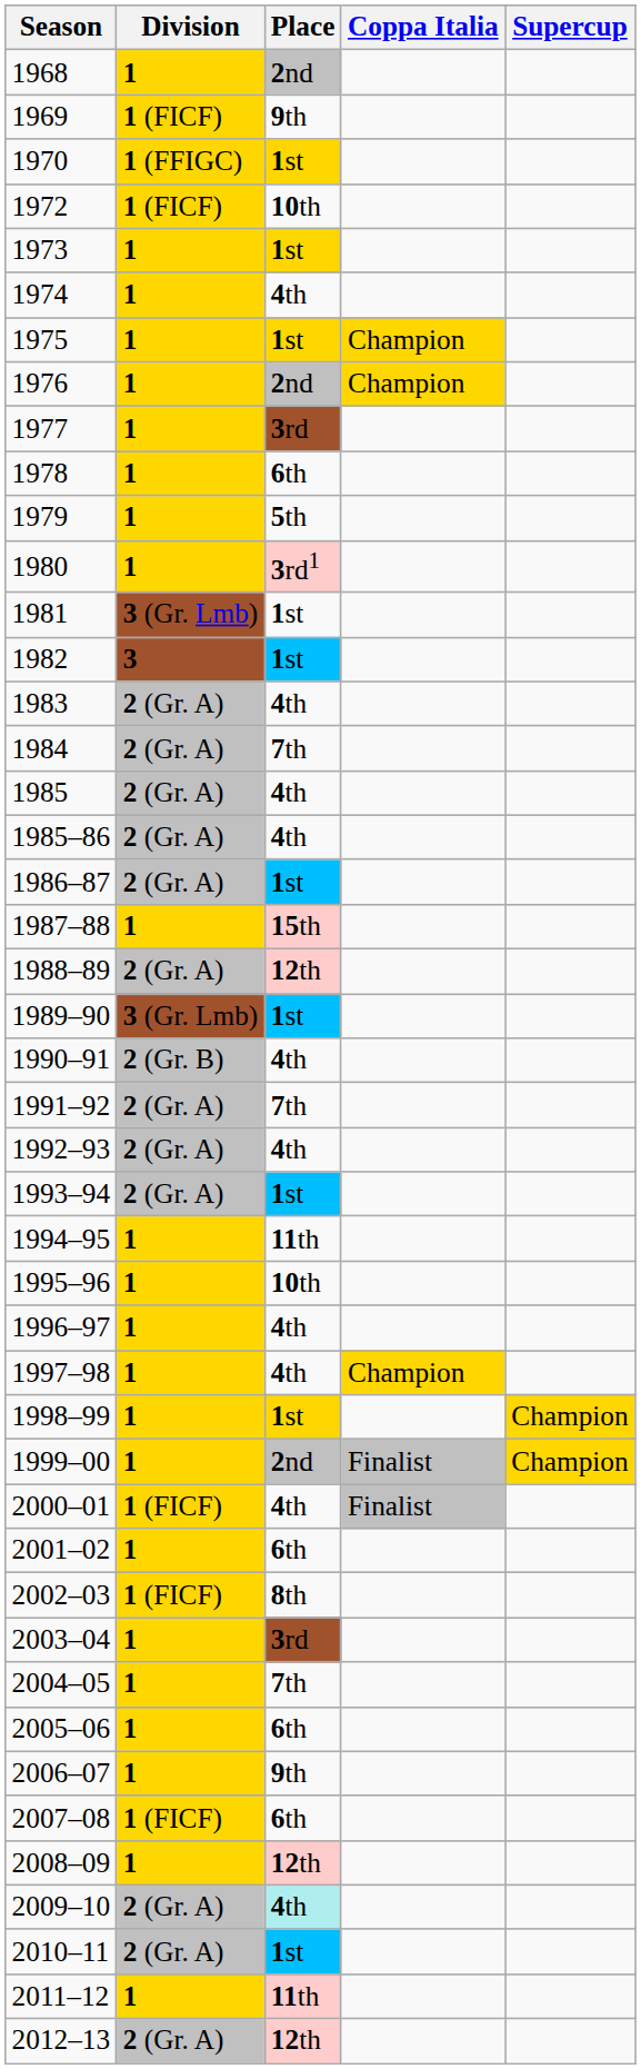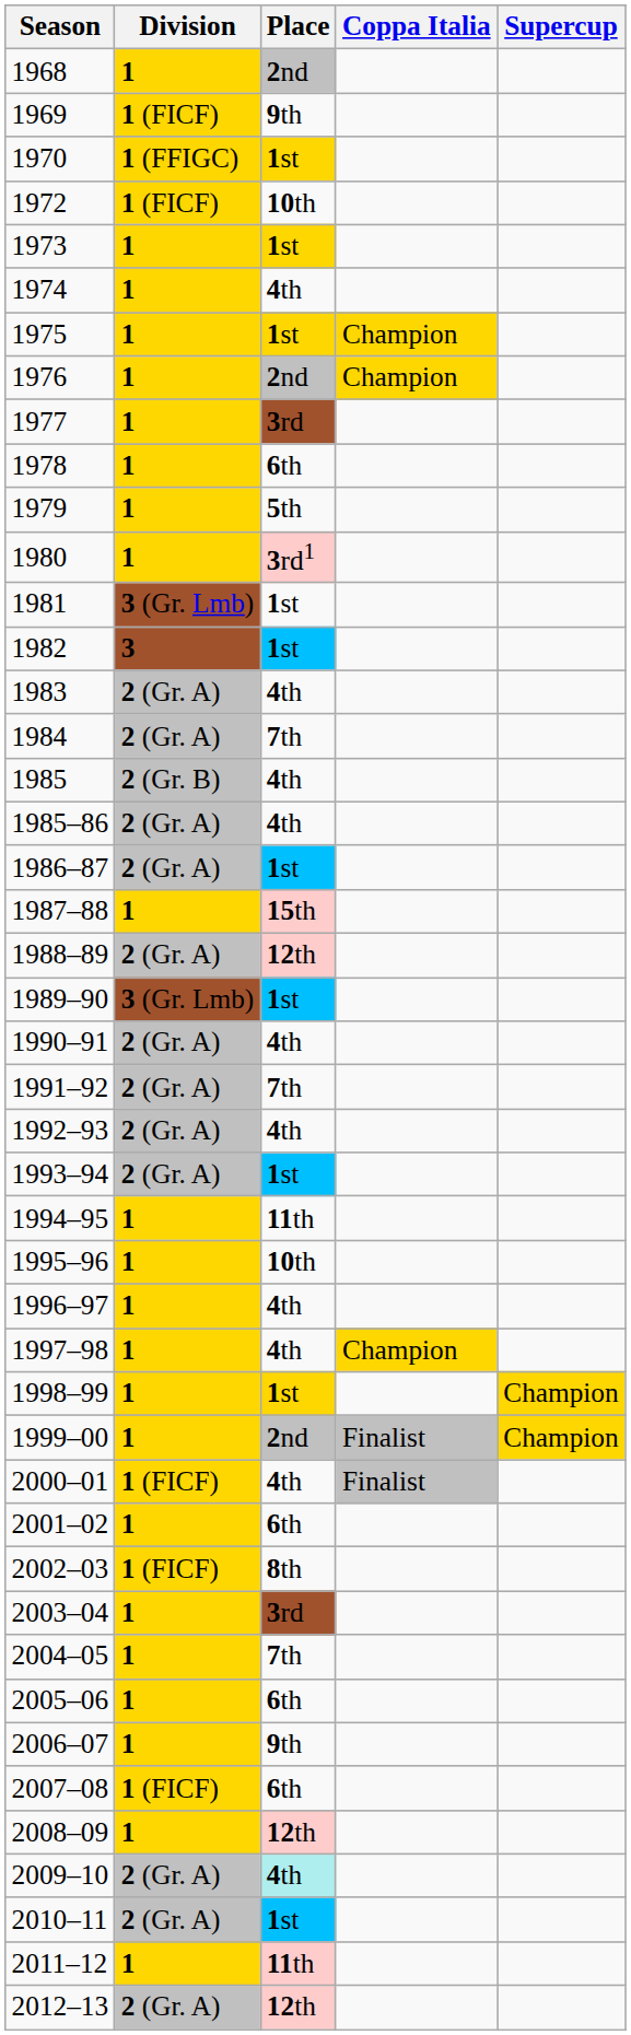 <table class="wikitable">
 <tr style="background:#f0f6fa;">
 <th><strong>Season</strong></th>
 <th><strong>Division</strong></th>
 <th><strong>Place</strong></th>
 <th><strong><a href='#'>Coppa Italia</a></strong></th>
 <th><strong><a href='#'>Supercup</a></strong></th>
 </tr>
 <tr>
 <td>1968</td>
 <td bgcolor=gold><strong>1</strong></td>
 <td bgcolor=silver><strong>2</strong>nd</td>
 <td></td>
 <td></td>
 </tr>
 <tr>
 <td>1969</td>
 <td bgcolor=gold><strong>1</strong> (FICF)</td>
 <td><strong>9</strong>th</td>
 <td></td>
 <td></td>
 </tr>
 <tr>
 <td>1970</td>
 <td bgcolor=gold><strong>1</strong> (FFIGC)</td>
 <td bgcolor=gold><strong>1</strong>st</td>
 <td></td>
 <td></td>
 </tr>
 <tr>
 <td>1972</td>
 <td bgcolor=gold><strong>1</strong> (FICF)</td>
 <td><strong>10</strong>th</td>
 <td></td>
 <td></td>
 </tr>
 <tr>
 <td>1973</td>
 <td bgcolor=gold><strong>1</strong></td>
 <td bgcolor=gold><strong>1</strong>st</td>
 <td></td>
 <td></td>
 </tr>
 <tr>
 <td>1974</td>
 <td bgcolor=gold><strong>1</strong></td>
 <td><strong>4</strong>th</td>
 <td></td>
 <td></td>
 </tr>
 <tr>
 <td>1975</td>
 <td bgcolor=gold><strong>1</strong></td>
 <td bgcolor=gold><strong>1</strong>st</td>
 <td bgcolor=gold>Champion</td>
 <td></td>
 </tr>
 <tr>
 <td>1976</td>
 <td bgcolor=gold><strong>1</strong></td>
 <td bgcolor=silver><strong>2</strong>nd</td>
 <td bgcolor=gold>Champion</td>
 <td></td>
 </tr>
 <tr>
 <td>1977</td>
 <td bgcolor=gold><strong>1</strong></td>
 <td bgcolor=#A0522D><strong>3</strong>rd</td>
 <td></td>
 <td></td>
 </tr>
 <tr>
 <td>1978</td>
 <td bgcolor=gold><strong>1</strong></td>
 <td><strong>6</strong>th</td>
 <td></td>
 <td></td>
 </tr>
 <tr>
 <td>1979</td>
 <td bgcolor=gold><strong>1</strong></td>
 <td><strong>5</strong>th</td>
 <td></td>
 <td></td>
 </tr>
 <tr>
 <td>1980</td>
 <td bgcolor=gold><strong>1</strong></td>
 <td bgcolor=FFCCCC><strong>3</strong>rd<sup>1</sup></td>
 <td></td>
 <td></td>
 </tr>
 <tr>
 <td>1981</td>
 <td bgcolor=#A0522D><strong>3</strong> (Gr. <a href='#'>Lmb</a>)</td>
 <td><strong>1</strong>st</td>
 <td></td>
 <td></td>
 </tr>
 <tr>
 <td>1982</td>
 <td bgcolor=#A0522D><strong>3</strong></td>
 <td bgcolor=#00BFFF><strong>1</strong>st</td>
 <td></td>
 <td></td>
 </tr>
 <tr>
 <td>1983</td>
 <td bgcolor=silver><strong>2</strong> (Gr. A)</td>
 <td><strong>4</strong>th</td>
 <td></td>
 <td></td>
 </tr>
 <tr>
 <td>1984</td>
 <td bgcolor=silver><strong>2</strong> (Gr. A)</td>
 <td><strong>7</strong>th</td>
 <td></td>
 <td></td>
 </tr>
 <tr>
 <td>1985</td>
-<td bgcolor=silver><strong>2</strong> (Gr. A)</td>
+<td bgcolor=silver><strong>2</strong> (Gr. B)</td>
 <td><strong>4</strong>th</td>
 <td></td>
 <td></td>
 </tr>
 <tr>
 <td>1985–86</td>
 <td bgcolor=silver><strong>2</strong> (Gr. A)</td>
 <td><strong>4</strong>th</td>
 <td></td>
 <td></td>
 </tr>
 <tr>
 <td>1986–87</td>
 <td bgcolor=silver><strong>2</strong> (Gr. A)</td>
 <td bgcolor=#00BFFF><strong>1</strong>st</td>
 <td></td>
 <td></td>
 </tr>
 <tr>
 <td>1987–88</td>
 <td bgcolor=gold><strong>1</strong></td>
 <td bgcolor=FFCCCC><strong>15</strong>th</td>
 <td></td>
 <td></td>
 </tr>
 <tr>
 <td>1988–89</td>
 <td bgcolor=silver><strong>2</strong> (Gr. A)</td>
 <td bgcolor=FFCCCC><strong>12</strong>th</td>
 <td></td>
 <td></td>
 </tr>
 <tr>
 <td>1989–90</td>
 <td bgcolor=#A0522D><strong>3</strong> (Gr. Lmb)</td>
 <td bgcolor=#00BFFF><strong>1</strong>st</td>
 <td></td>
 <td></td>
 </tr>
 <tr>
 <td>1990–91</td>
-<td bgcolor=silver><strong>2</strong> (Gr. B)</td>
+<td bgcolor=silver><strong>2</strong> (Gr. A)</td>
 <td><strong>4</strong>th</td>
 <td></td>
 <td></td>
 </tr>
 <tr>
 <td>1991–92</td>
 <td bgcolor=silver><strong>2</strong> (Gr. A)</td>
 <td><strong>7</strong>th</td>
 <td></td>
 <td></td>
 </tr>
 <tr>
 <td>1992–93</td>
 <td bgcolor=silver><strong>2</strong> (Gr. A)</td>
 <td><strong>4</strong>th</td>
 <td></td>
 <td></td>
 </tr>
 <tr>
 <td>1993–94</td>
 <td bgcolor=silver><strong>2</strong> (Gr. A)</td>
 <td bgcolor=#00BFFF><strong>1</strong>st</td>
 <td></td>
 <td></td>
 </tr>
 <tr>
 <td>1994–95</td>
 <td bgcolor=gold><strong>1</strong></td>
 <td><strong>11</strong>th</td>
 <td></td>
 <td></td>
 </tr>
 <tr>
 <td>1995–96</td>
 <td bgcolor=gold><strong>1</strong></td>
 <td><strong>10</strong>th</td>
 <td></td>
 <td></td>
 </tr>
 <tr>
 <td>1996–97</td>
 <td bgcolor=gold><strong>1</strong></td>
 <td><strong>4</strong>th</td>
 <td></td>
 <td></td>
 </tr>
 <tr>
 <td>1997–98</td>
 <td bgcolor=gold><strong>1</strong></td>
 <td><strong>4</strong>th</td>
 <td bgcolor=gold>Champion</td>
 <td></td>
 </tr>
 <tr>
 <td>1998–99</td>
 <td bgcolor=gold><strong>1</strong></td>
 <td bgcolor=gold><strong>1</strong>st</td>
 <td></td>
 <td bgcolor=gold>Champion</td>
 </tr>
 <tr>
 <td>1999–00</td>
 <td bgcolor=gold><strong>1</strong></td>
 <td bgcolor=silver><strong>2</strong>nd</td>
 <td bgcolor=silver>Finalist</td>
 <td bgcolor=gold>Champion</td>
 </tr>
 <tr>
 <td>2000–01</td>
 <td bgcolor=gold><strong>1</strong> (FICF)</td>
 <td><strong>4</strong>th</td>
 <td bgcolor=silver>Finalist</td>
 <td></td>
 </tr>
 <tr>
 <td>2001–02</td>
 <td bgcolor=gold><strong>1</strong></td>
 <td><strong>6</strong>th</td>
 <td></td>
 <td></td>
 </tr>
 <tr>
 <td>2002–03</td>
 <td bgcolor=gold><strong>1</strong> (FICF)</td>
 <td><strong>8</strong>th</td>
 <td></td>
 <td></td>
 </tr>
 <tr>
 <td>2003–04</td>
 <td bgcolor=gold><strong>1</strong></td>
 <td bgcolor=#A0522D><strong>3</strong>rd</td>
 <td></td>
 <td></td>
 </tr>
 <tr>
 <td>2004–05</td>
 <td bgcolor=gold><strong>1</strong></td>
 <td><strong>7</strong>th</td>
 <td></td>
 <td></td>
 </tr>
 <tr>
 <td>2005–06</td>
 <td bgcolor=gold><strong>1</strong></td>
 <td><strong>6</strong>th</td>
 <td></td>
 <td></td>
 </tr>
 <tr>
 <td>2006–07</td>
 <td bgcolor=gold><strong>1</strong></td>
 <td><strong>9</strong>th</td>
 <td></td>
 <td></td>
 </tr>
 <tr>
 <td>2007–08</td>
 <td bgcolor=gold><strong>1</strong> (FICF)</td>
 <td><strong>6</strong>th</td>
 <td></td>
 <td></td>
 </tr>
 <tr>
 <td>2008–09</td>
 <td bgcolor=gold><strong>1</strong></td>
 <td bgcolor=FFCCCC><strong>12</strong>th</td>
 <td></td>
 <td></td>
 </tr>
 <tr>
 <td>2009–10</td>
 <td bgcolor=silver><strong>2</strong> (Gr. A)</td>
 <td style="background: paleturquoise;"><strong>4</strong>th</td>
 <td></td>
 <td></td>
 </tr>
 <tr>
 <td>2010–11</td>
 <td bgcolor=silver><strong>2</strong> (Gr. A)</td>
 <td bgcolor=#00BFFF><strong>1</strong>st</td>
 <td></td>
 <td></td>
 </tr>
 <tr>
 <td>2011–12</td>
 <td bgcolor=gold><strong>1</strong></td>
 <td bgcolor=FFCCCC><strong>11</strong>th</td>
 <td></td>
 <td></td>
 </tr>
 <tr>
 <td>2012–13</td>
 <td bgcolor=silver><strong>2</strong> (Gr. A)</td>
 <td bgcolor=FFCCCC><strong>12</strong>th</td>
 <td></td>
 <td></td>
 </tr>
 <tr>
 </tr>
 </table>
